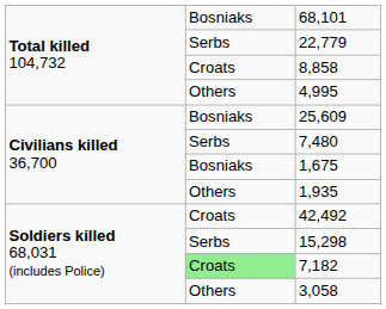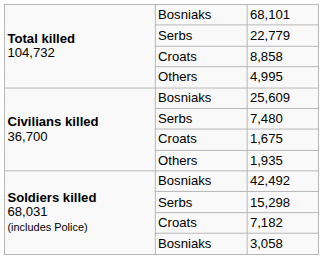 <table class="wikitable floatright" style="width: 24em">
 <tr>
 <td rowspan=4><strong>Total killed</strong><br>104,732</td>
 <td>Bosniaks</td>
 <td>68,101</td>
 </tr>
 <tr>
 <td>Serbs</td>
 <td>22,779</td>
 </tr>
 <tr>
 <td>Croats</td>
 <td>8,858</td>
 </tr>
 <tr>
 <td>Others</td>
 <td>4,995</td>
 </tr>
 <tr>
 <td rowspan=4><strong>Civilians killed</strong><br>36,700</td>
 <td>Bosniaks</td>
 <td>25,609</td>
 </tr>
 <tr>
 <td>Serbs</td>
 <td>7,480</td>
 </tr>
 <tr>
-<td>Bosniaks</td>
+<td>Croats</td>
 <td>1,675</td>
 </tr>
 <tr>
 <td>Others</td>
 <td>1,935</td>
 </tr>
 <tr>
 <td rowspan=4><strong>Soldiers killed</strong><br>68,031<br><small>(includes Police)</small></td>
-<td>Croats</td>
+<td>Bosniaks</td>
 <td>42,492</td>
 </tr>
 <tr>
 <td>Serbs</td>
 <td>15,298</td>
 </tr>
 <tr>
-<td style="background: lightgreen;">Croats</td>
+<td>Croats</td>
 <td>7,182</td>
 </tr>
 <tr>
-<td>Others</td>
+<td>Bosniaks</td>
 <td>3,058</td>
 </tr>
 </table>
